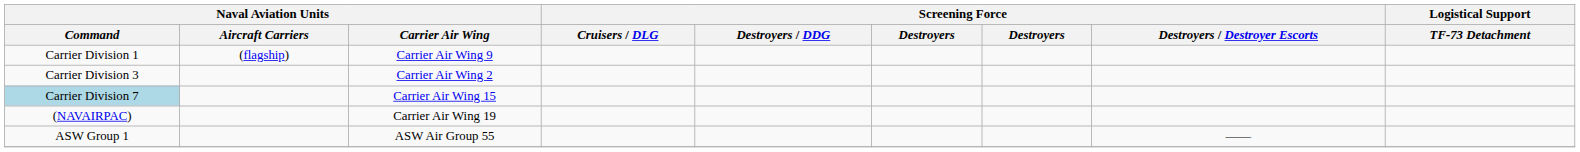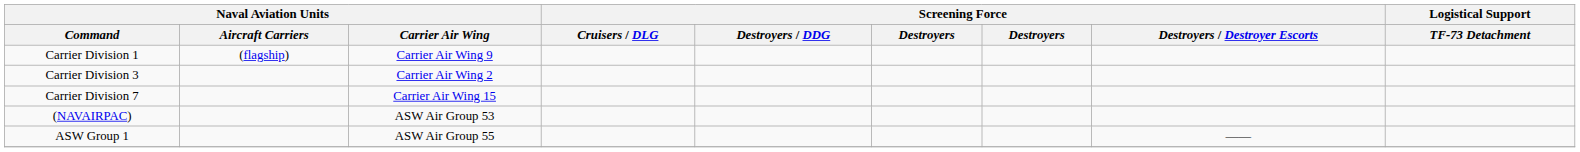 <table class="wikitable" style="text-align:center" width=99%>
 <tr>
 <th colspan="3" align="center">Naval Aviation Units</th>
 <th colspan="5" align="center">Screening Force</th>
 <th colspan="1" align="center">Logistical Support</th>
 </tr>
 <tr>
 <th align="center"><em>Command</em></th>
 <th align="center"><em>Aircraft Carriers</em></th>
 <th align="center"><em>Carrier Air Wing</em></th>
 <th align="center"><em>Cruisers</em> / <em><a href='#'>DLG</a></em></th>
 <th align="center"><em>Destroyers</em> / <em><a href='#'>DDG</a></em></th>
 <th align="center"><em>Destroyers</em></th>
 <th align="center"><em>Destroyers</em></th>
 <th align="center"><em>Destroyers</em> / <em><a href='#'>Destroyer Escorts</a></em></th>
 <th align="center"><em>TF-73 Detachment</em></th>
 </tr>
 <tr>
 <td>Carrier Division 1</td>
 <td> (<a href='#'>flagship</a>)</td>
 <td><a href='#'>Carrier Air Wing 9</a></td>
 <td></td>
 <td></td>
 <td></td>
 <td></td>
 <td></td>
 <td></td>
 </tr>
 <tr>
 <td>Carrier Division 3</td>
 <td></td>
 <td><a href='#'>Carrier Air Wing 2</a></td>
 <td></td>
 <td></td>
 <td></td>
 <td></td>
 <td></td>
 <td></td>
 </tr>
 <tr>
-<td style="background: lightblue;">Carrier Division 7</td>
+<td>Carrier Division 7</td>
 <td></td>
 <td><a href='#'>Carrier Air Wing 15</a></td>
 <td></td>
 <td></td>
 <td></td>
 <td></td>
 <td></td>
 <td></td>
 </tr>
 <tr>
 <td>(<a href='#'>NAVAIRPAC</a>)</td>
 <td></td>
-<td>Carrier Air Wing 19</td>
+<td>ASW Air Group 53</td>
 <td></td>
 <td></td>
 <td></td>
 <td></td>
 <td></td>
 <td></td>
 </tr>
 <tr>
 <td>ASW Group 1</td>
 <td></td>
 <td>ASW Air Group 55</td>
 <td></td>
 <td></td>
 <td></td>
 <td></td>
 <td>——</td>
 <td></td>
 </tr>
 <tr>
 </tr>
 </table>
